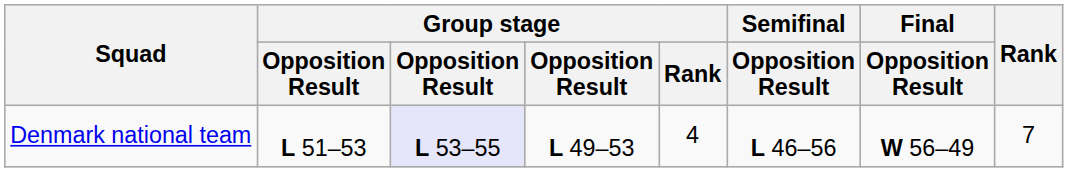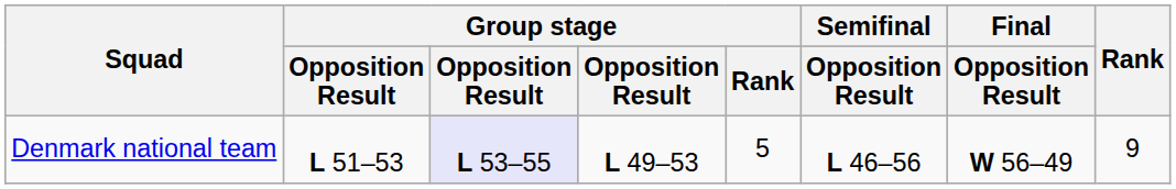 <table class=wikitable style="font-size:90%">
 <tr>
 <th rowspan="2">Squad</th>
 <th colspan="4">Group stage</th>
 <th>Semifinal</th>
 <th>Final</th>
 <th rowspan="2">Rank</th>
 </tr>
 <tr>
 <th>Opposition<br>Result</th>
 <th>Opposition<br>Result</th>
 <th>Opposition<br>Result</th>
 <th>Rank</th>
 <th>Opposition<br>Result</th>
 <th>Opposition<br>Result</th>
 </tr>
 <tr align=center>
 <td align=left><a href='#'>Denmark national team</a></td>
 <td><br><strong>L</strong> 51–53</td>
 <td style="background: lavender;"><br><strong>L</strong> 53–55</td>
 <td><br><strong>L</strong> 49–53</td>
-<td>4</td>
+<td>5</td>
 <td> <br><strong>L</strong> 46–56</td>
 <td><br><strong>W</strong> 56–49</td>
-<td>7</td>
+<td>9</td>
 </tr>
 </table>
